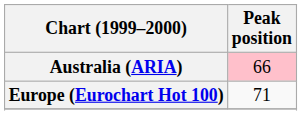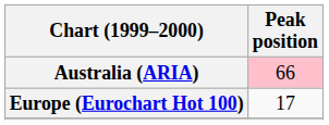 <table class="wikitable sortable plainrowheaders" style="text-align:center">
 <tr>
 <th>Chart (1999–2000)</th>
 <th>Peak<br>position</th>
 </tr>
 <tr>
 <th scope="row">Australia (<a href='#'>ARIA</a>)</th>
 <td style="background: pink;">66</td>
 </tr>
 <tr>
 <th scope="row">Europe (<a href='#'>Eurochart Hot 100</a>)</th>
-<td>71</td>
+<td>17</td>
 </tr>
 <tr>
 </tr>
 <tr>
 </tr>
 <tr>
 </tr>
 </table>
